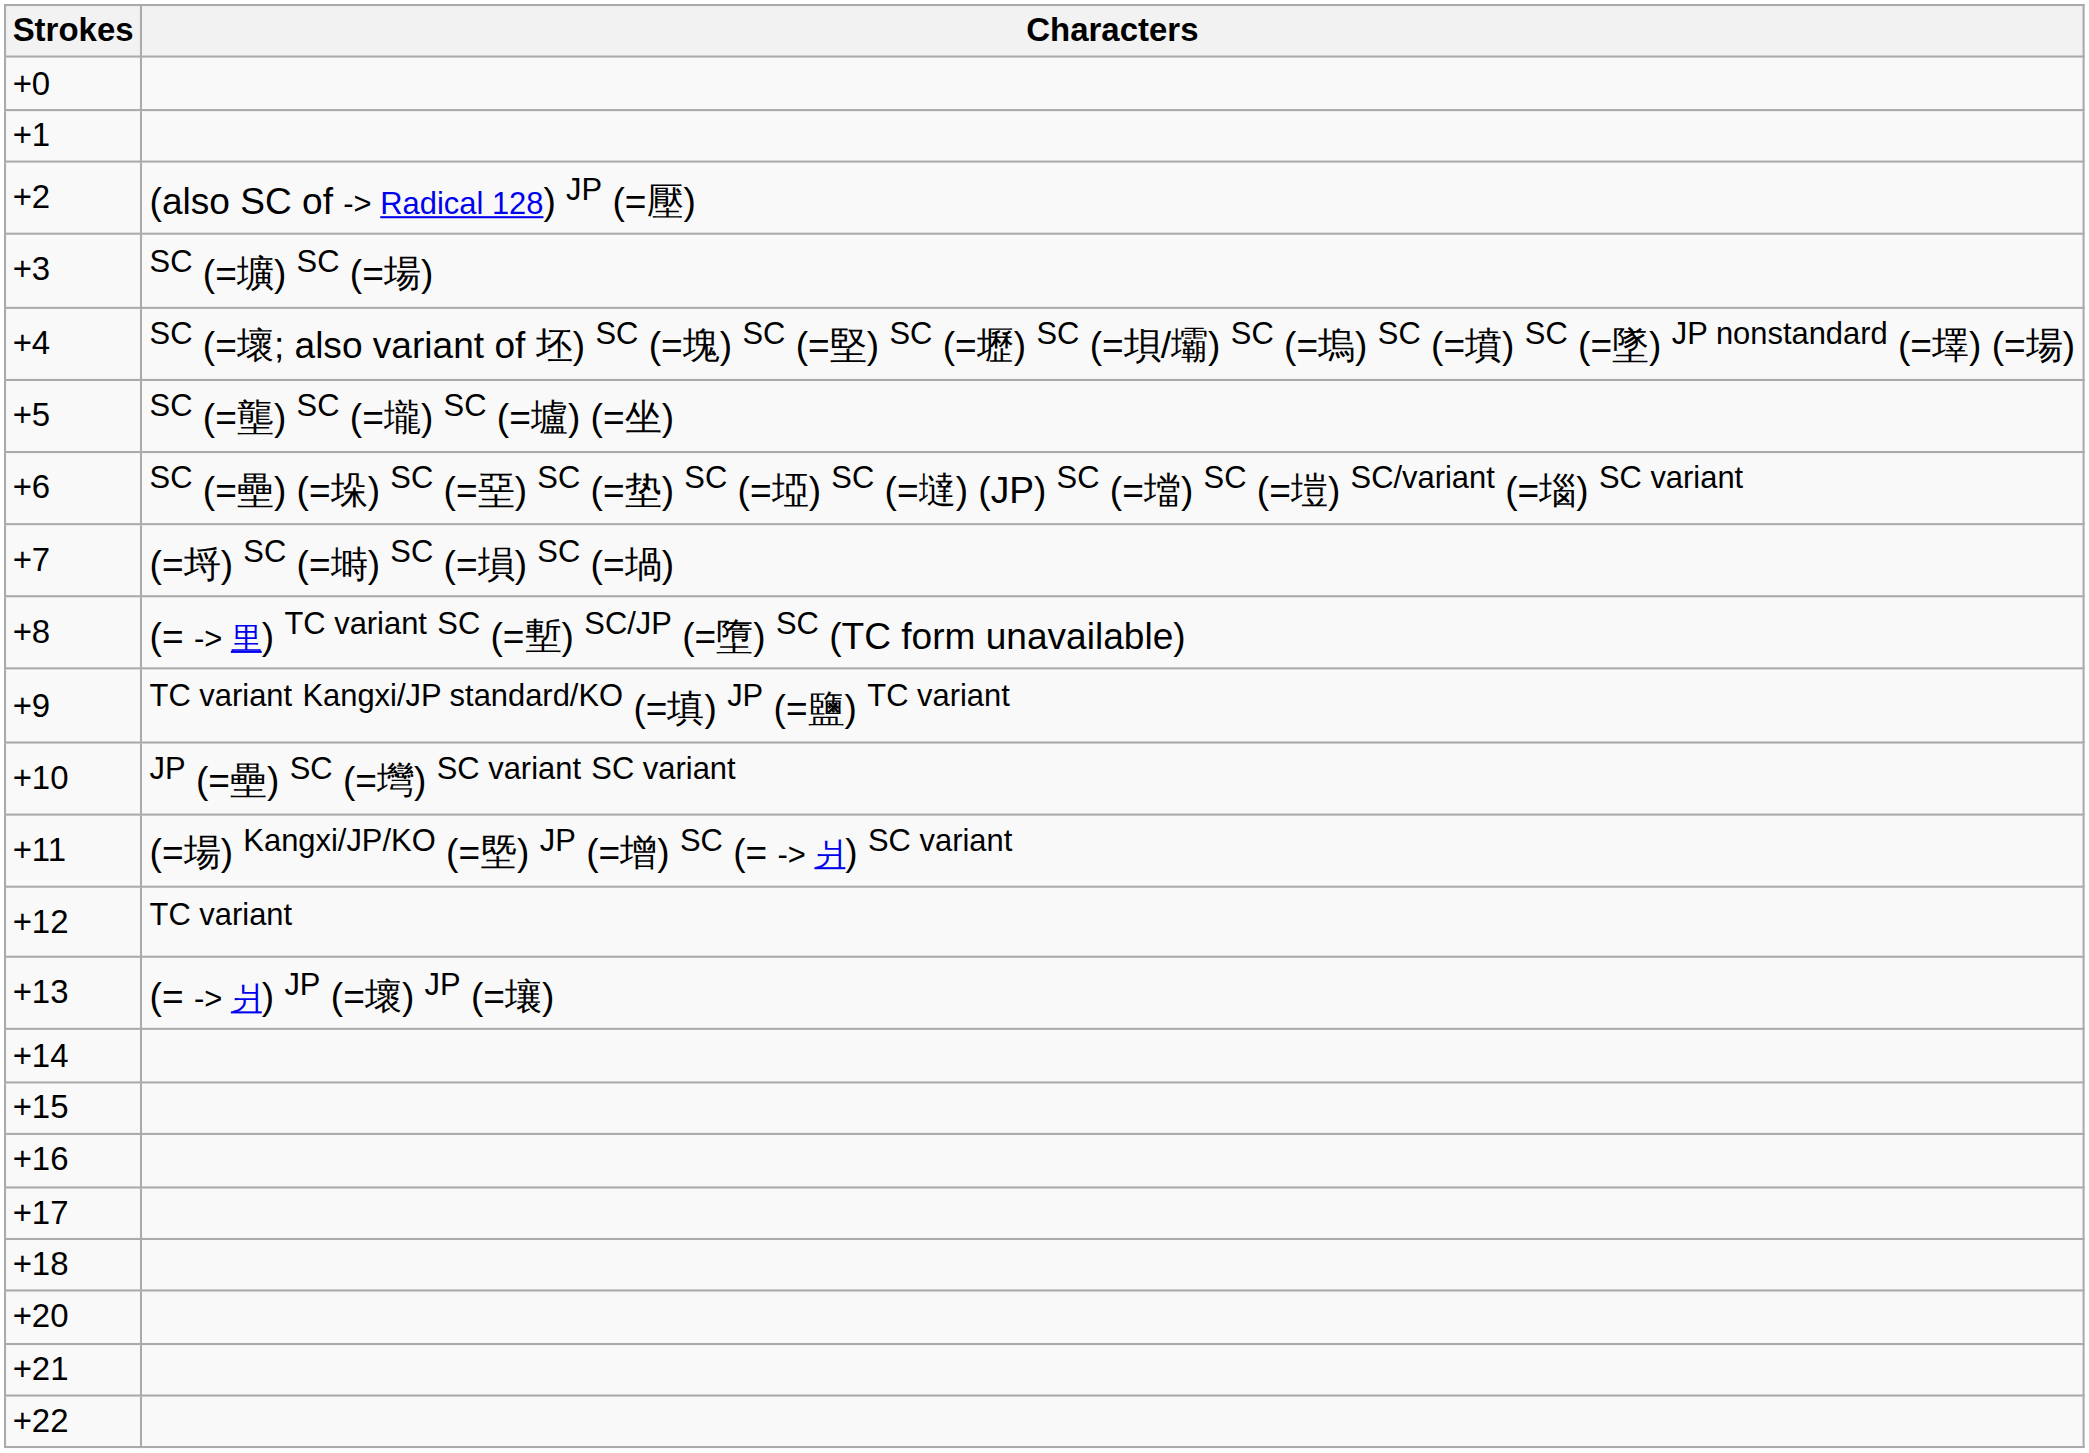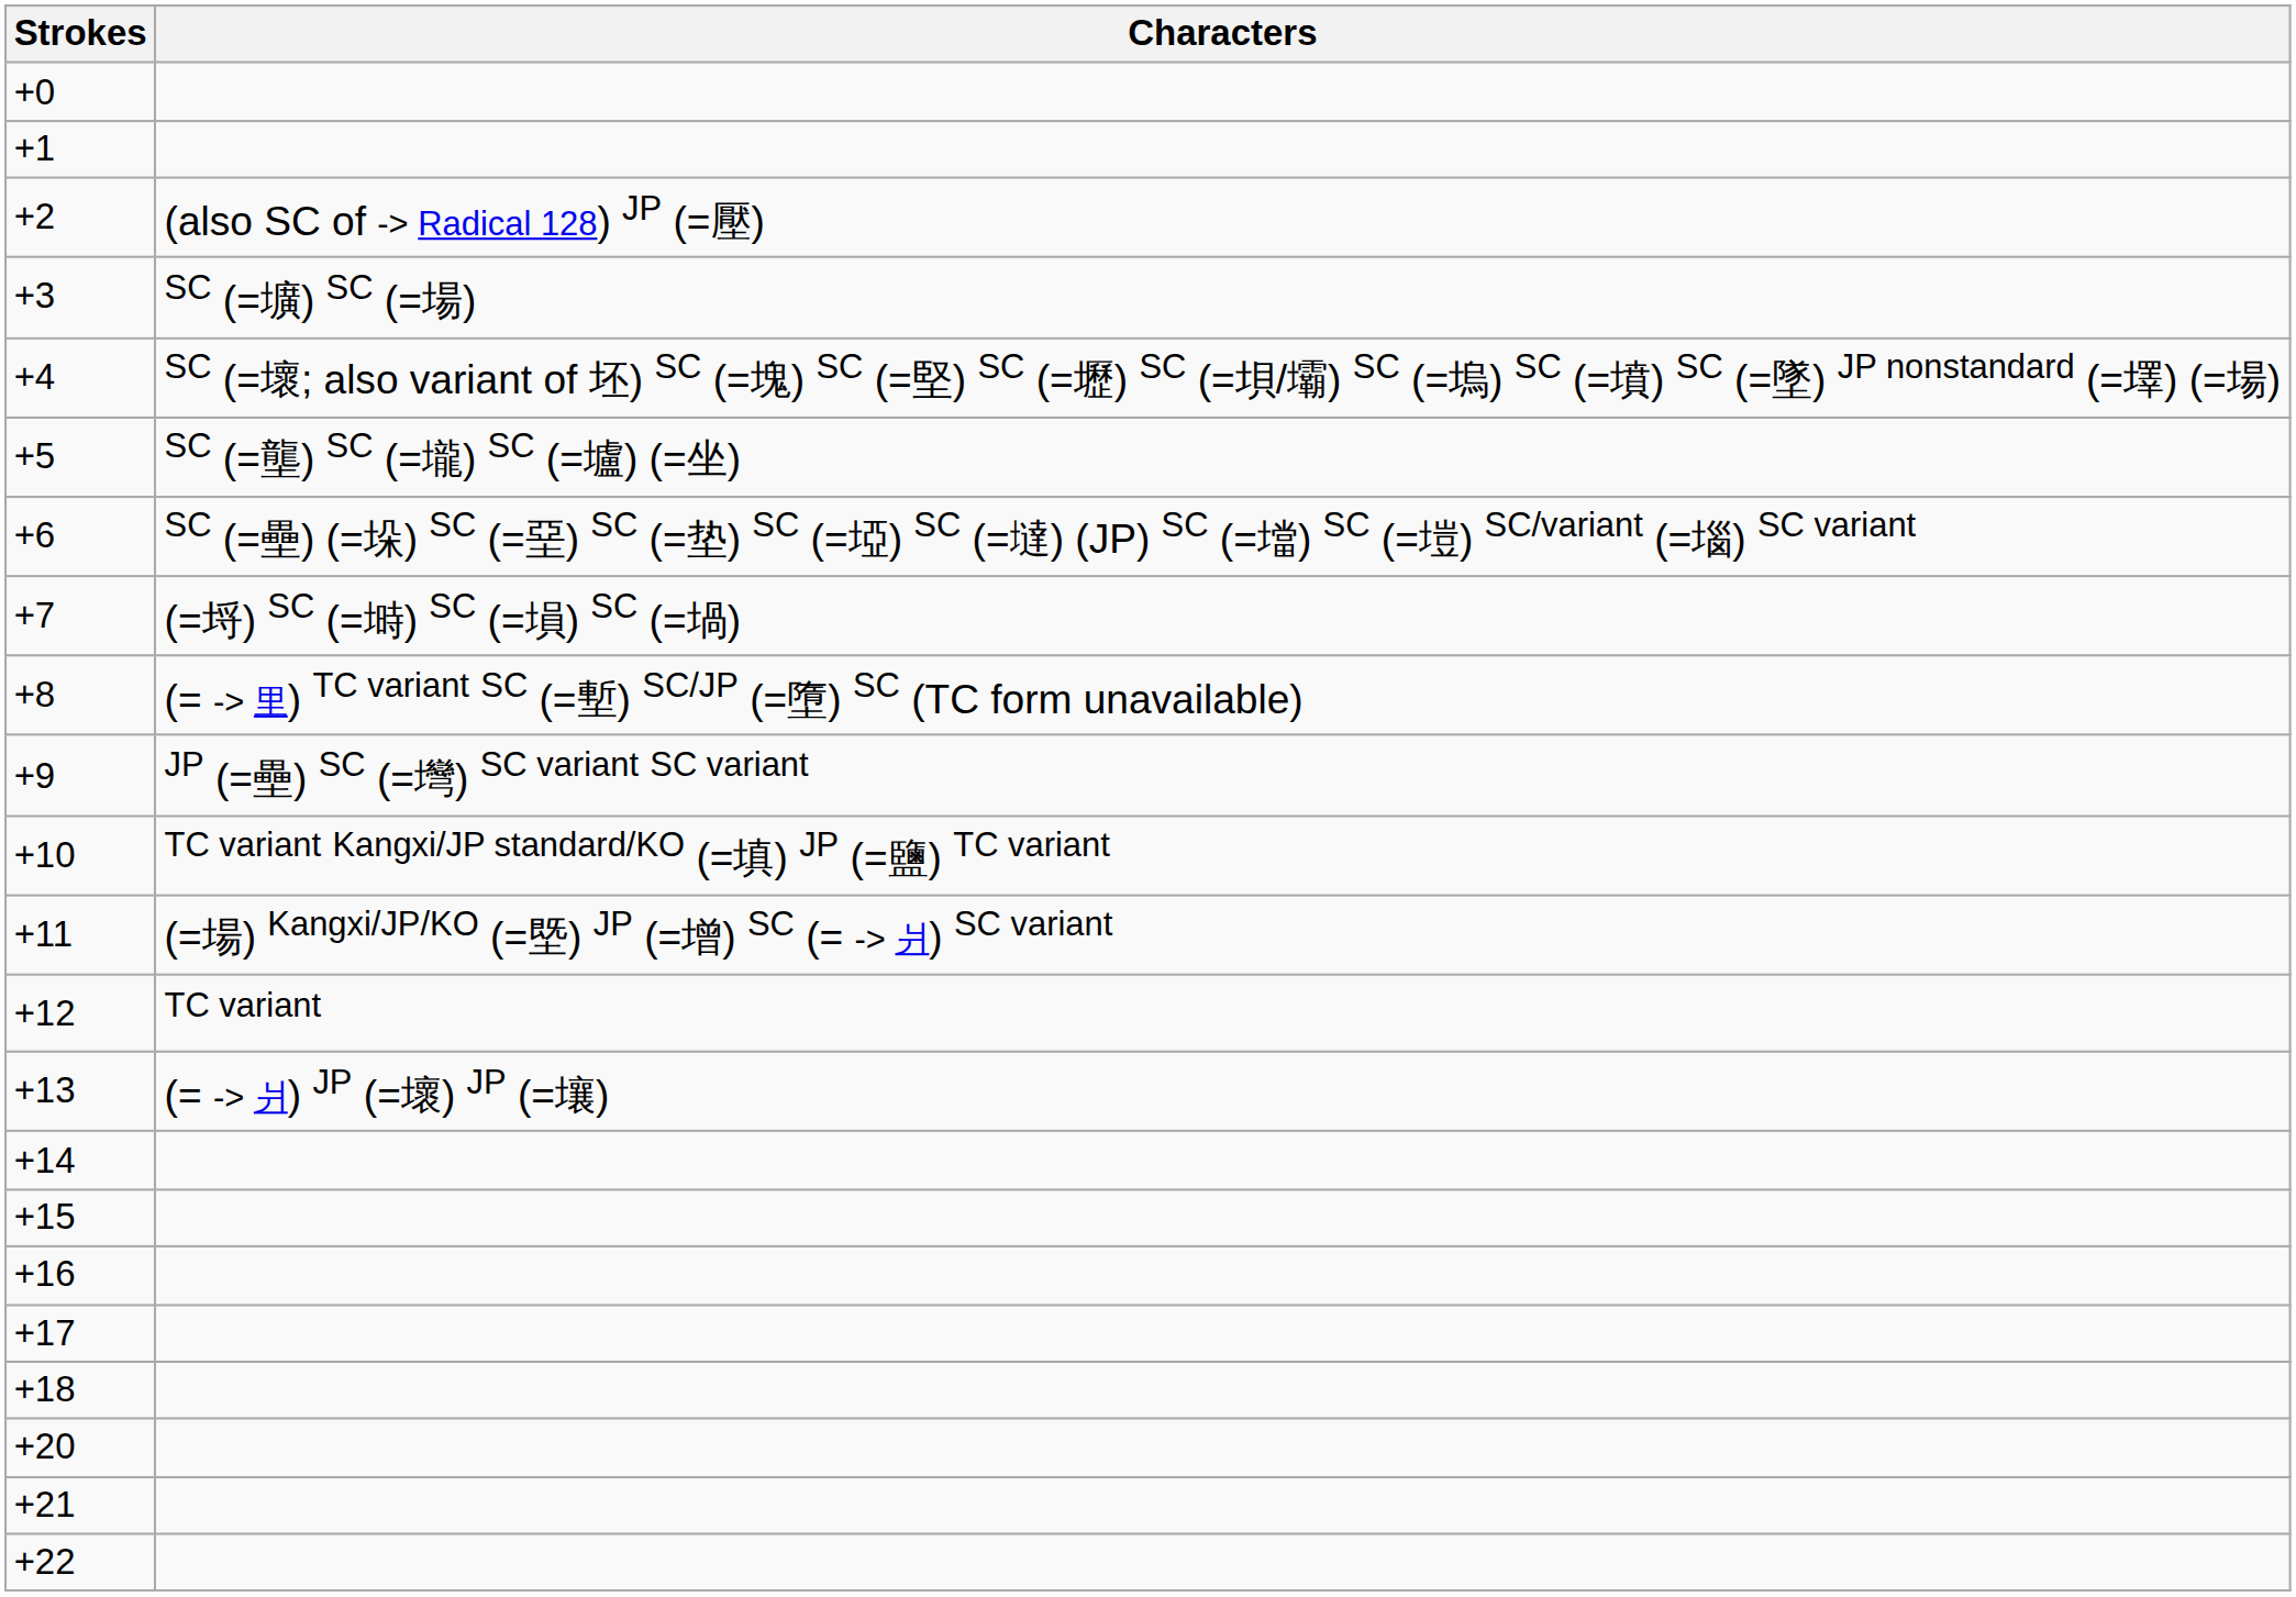 <table class="wikitable">
 <tr>
 <th>Strokes</th>
 <th>Characters</th>
 </tr>
 <tr --->
 <td>+0</td>
 <td style="font-size: large;"></td>
 </tr>
 <tr --->
 <td>+1</td>
 <td style="font-size: large;"> </td>
 </tr>
 <tr --->
 <td>+2</td>
 <td style="font-size: large;">  (also SC of  <small>-> <a href='#'>Radical 128</a></small>)    <sup>JP</sup> (=壓) </td>
 </tr>
 <tr --->
 <td>+3</td>
 <td style="font-size: large;">                 <sup>SC</sup> (=壙) <sup>SC</sup> (=場)</td>
 </tr>
 <tr --->
 <td>+4</td>
 <td style="font-size: large;">                    <sup>SC</sup> (=壞; also variant of 坯)        <sup>SC</sup> (=塊)   <sup>SC</sup> (=堅)  <sup>SC</sup> (=壢) <sup>SC</sup> (=垻/壩) <sup>SC</sup> (=塢) <sup>SC</sup> (=墳) <sup>SC</sup> (=墜)        <sup>JP nonstandard</sup> (=墿)  (=場) </td>
 </tr>
 <tr --->
 <td>+5</td>
 <td style="font-size: large;">                                   <sup>SC</sup> (=壟) <sup>SC</sup> (=壠) <sup>SC</sup> (=壚)         (=坐) </td>
 </tr>
 <tr --->
 <td>+6</td>
 <td style="font-size: large;">       <sup>SC</sup> (=壘)           (=垛)             <sup>SC</sup> (=堊)  <sup>SC</sup> (=垫)  <sup>SC</sup> (=埡)  <sup>SC</sup> (=墶)  (JP) <sup>SC</sup> (=壋) <sup>SC</sup> (=塏)  <sup>SC/variant</sup> (=堖)            <sup>SC variant</sup></td>
 </tr>
 <tr --->
 <td>+7</td>
 <td style="font-size: large;">                             (=埒)     <sup>SC</sup> (=塒) <sup>SC</sup> (=塤) <sup>SC</sup> (=堝)          </td>
 </tr>
 <tr --->
 <td>+8</td>
 <td style="font-size: large;"> (= <small>-> <a href='#'>里</a></small>)             <sup>TC variant</sup>                                       <sup>SC</sup> (=塹)    <sup>SC/JP</sup> (=墮)       <sup>SC</sup> (TC form unavailable) </td>
 </tr>
 <tr --->
 <td>+9</td>
-<td style="font-size: large;">   <sup>TC variant</sup>                       <sup>Kangxi/JP standard/KO</sup> (=填)        <sup>JP</sup> (=鹽)    <sup>TC variant</sup>             </td>
+<td style="font-size: large;">                                          <sup>JP</sup> (=壘)    <sup>SC</sup> (=壪)              <sup>SC variant</sup> <sup>SC variant</sup></td>
 </tr>
 <tr --->
 <td>+10</td>
-<td style="font-size: large;">                                          <sup>JP</sup> (=壘)    <sup>SC</sup> (=壪)              <sup>SC variant</sup> <sup>SC variant</sup></td>
+<td style="font-size: large;">   <sup>TC variant</sup>                       <sup>Kangxi/JP standard/KO</sup> (=填)        <sup>JP</sup> (=鹽)    <sup>TC variant</sup>             </td>
 </tr>
 <tr --->
 <td>+11</td>
 <td style="font-size: large;"> (=場)                           <sup>Kangxi/JP/KO</sup> (=塈)          <sup>JP</sup> (=增)  <sup>SC</sup> (= <small>-> <a href='#'>爿</a></small>)          <sup>SC variant</sup></td>
 </tr>
 <tr --->
 <td>+12</td>
 <td style="font-size: large;">                        <sup>TC variant</sup>              </td>
 </tr>
 <tr --->
 <td>+13</td>
 <td style="font-size: large;">  (= <small>-> <a href='#'>爿</a></small>)               <sup>JP</sup> (=壞)  <sup>JP</sup> (=壤)       </td>
 </tr>
 <tr --->
 <td>+14</td>
 <td style="font-size: large;">              </td>
 </tr>
 <tr --->
 <td>+15</td>
 <td style="font-size: large;">    </td>
 </tr>
 <tr --->
 <td>+16</td>
 <td style="font-size: large;">         </td>
 </tr>
 <tr --->
 <td>+17</td>
 <td style="font-size: large;">   </td>
 </tr>
 <tr --->
 <td>+18</td>
 <td style="font-size: large;"></td>
 </tr>
 <tr --->
 <td>+20</td>
 <td style="font-size: large;"> </td>
 </tr>
 <tr --->
 <td>+21</td>
 <td style="font-size: large;"> </td>
 </tr>
 <tr --->
 <td>+22</td>
 <td style="font-size: large;"> </td>
 </tr>
 </table>
